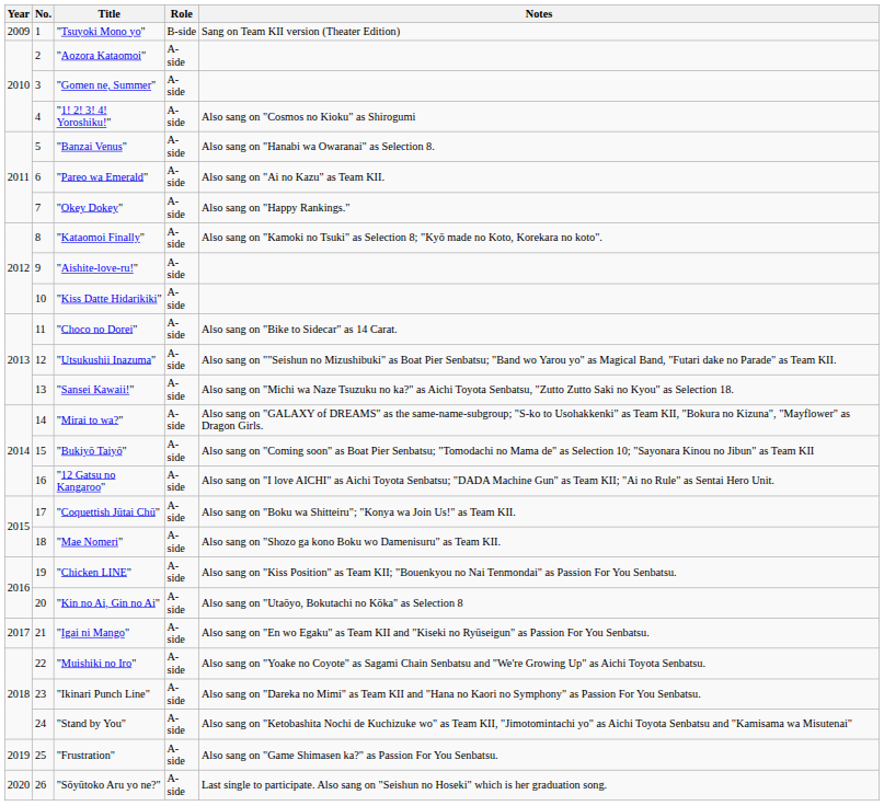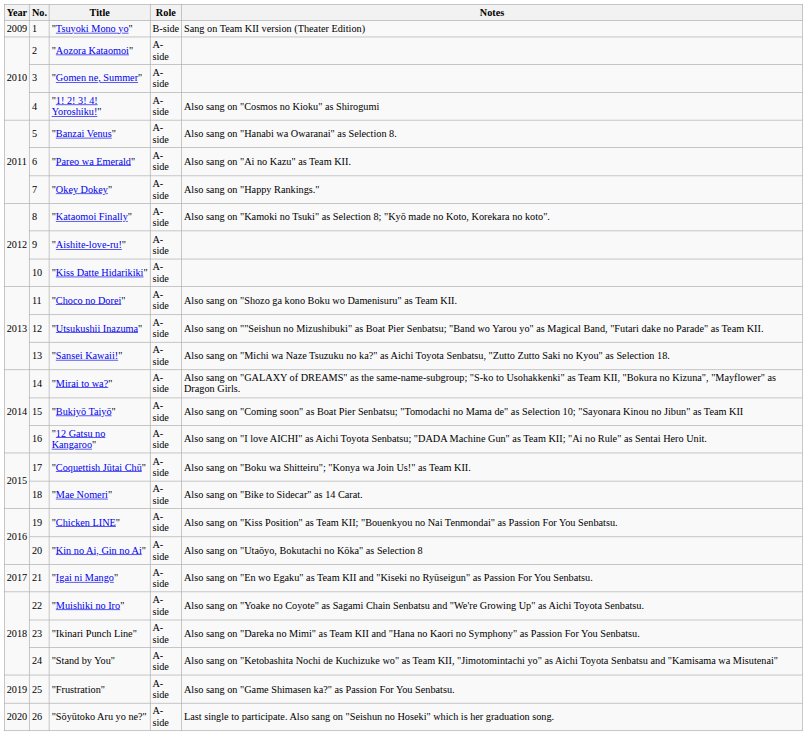 <table class="wikitable sortable">
 <tr>
 <th>Year</th>
 <th data-sort-type="number">No. </th>
 <th style="width:150px;">Title </th>
 <th>Role </th>
 <th class="unsortable">Notes </th>
 </tr>
 <tr>
 <td>2009</td>
 <td>1</td>
 <td>"<a href='#'>Tsuyoki Mono yo</a>"</td>
 <td>B-side</td>
 <td>Sang on Team KII version (Theater Edition)</td>
 </tr>
 <tr>
 <td rowspan="3">2010</td>
 <td>2</td>
 <td>"<a href='#'>Aozora Kataomoi</a>"</td>
 <td>A-side</td>
 <td></td>
 </tr>
 <tr>
 <td>3</td>
 <td>"<a href='#'>Gomen ne, Summer</a>"</td>
 <td>A-side</td>
 <td></td>
 </tr>
 <tr>
 <td>4</td>
 <td>"<a href='#'>1! 2! 3! 4! Yoroshiku!</a>"</td>
 <td>A-side</td>
 <td>Also sang on "Cosmos no Kioku" as Shirogumi</td>
 </tr>
 <tr>
 <td rowspan="3">2011</td>
 <td>5</td>
 <td>"<a href='#'>Banzai Venus</a>"</td>
 <td>A-side</td>
 <td>Also sang on "Hanabi wa Owaranai" as Selection 8.</td>
 </tr>
 <tr>
 <td>6</td>
 <td>"<a href='#'>Pareo wa Emerald</a>"</td>
 <td>A-side</td>
 <td>Also sang on "Ai no Kazu" as Team KII.</td>
 </tr>
 <tr>
 <td>7</td>
 <td>"<a href='#'>Okey Dokey</a>"</td>
 <td>A-side</td>
 <td>Also sang on "Happy Rankings."</td>
 </tr>
 <tr>
 <td rowspan="3">2012</td>
 <td>8</td>
 <td>"<a href='#'>Kataomoi Finally</a>"</td>
 <td>A-side</td>
 <td>Also sang on "Kamoki no Tsuki" as Selection 8; "Kyō made no Koto, Korekara no koto".</td>
 </tr>
 <tr>
 <td>9</td>
 <td>"<a href='#'>Aishite-love-ru!</a>"</td>
 <td>A-side</td>
 <td></td>
 </tr>
 <tr>
 <td>10</td>
 <td>"<a href='#'>Kiss Datte Hidarikiki</a>"</td>
 <td>A-side</td>
 <td></td>
 </tr>
 <tr>
 <td rowspan="3">2013</td>
 <td>11</td>
 <td>"<a href='#'>Choco no Dorei</a>"</td>
 <td>A-side</td>
-<td>Also sang on "Bike to Sidecar" as 14 Carat.</td>
+<td>Also sang on "Shozo ga kono Boku wo Damenisuru" as Team KII.</td>
 </tr>
 <tr>
 <td>12</td>
 <td>"<a href='#'>Utsukushii Inazuma</a>"</td>
 <td>A-side</td>
 <td>Also sang on ""Seishun no Mizushibuki" as Boat Pier Senbatsu; "Band wo Yarou yo" as Magical Band, "Futari dake no Parade" as Team KII.</td>
 </tr>
 <tr>
 <td>13</td>
 <td>"<a href='#'>Sansei Kawaii!</a>"</td>
 <td>A-side</td>
 <td>Also sang on "Michi wa Naze Tsuzuku no ka?" as Aichi Toyota Senbatsu, "Zutto Zutto Saki no Kyou" as Selection 18.</td>
 </tr>
 <tr>
 <td rowspan="3">2014</td>
 <td>14</td>
 <td>"<a href='#'>Mirai to wa?</a>"</td>
 <td>A-side</td>
 <td>Also sang on "GALAXY of DREAMS" as the same-name-subgroup; "S-ko to Usohakkenki" as Team KII, "Bokura no Kizuna", "Mayflower" as Dragon Girls.</td>
 </tr>
 <tr>
 <td>15</td>
 <td>"<a href='#'>Bukiyō Taiyō</a>"</td>
 <td>A-side</td>
 <td>Also sang on "Coming soon" as Boat Pier Senbatsu; "Tomodachi no Mama de" as Selection 10; "Sayonara Kinou no Jibun" as Team KII</td>
 </tr>
 <tr>
 <td>16</td>
 <td>"<a href='#'>12 Gatsu no Kangaroo</a>"</td>
 <td>A-side</td>
 <td>Also sang on "I love AICHI" as Aichi Toyota Senbatsu; "DADA Machine Gun" as Team KII; "Ai no Rule" as Sentai Hero Unit.</td>
 </tr>
 <tr>
 <td rowspan="2">2015</td>
 <td>17</td>
 <td>"<a href='#'>Coquettish Jūtai Chū</a>"</td>
 <td>A-side</td>
 <td>Also sang on "Boku wa Shitteiru"; "Konya wa Join Us!" as Team KII.</td>
 </tr>
 <tr>
 <td>18</td>
 <td>"<a href='#'>Mae Nomeri</a>"</td>
 <td>A-side</td>
-<td>Also sang on "Shozo ga kono Boku wo Damenisuru" as Team KII.</td>
+<td>Also sang on "Bike to Sidecar" as 14 Carat.</td>
 </tr>
 <tr>
 <td rowspan="2">2016</td>
 <td>19</td>
 <td>"<a href='#'>Chicken LINE</a>"</td>
 <td>A-side</td>
 <td>Also sang on "Kiss Position" as Team KII; "Bouenkyou no Nai Tenmondai" as Passion For You Senbatsu.</td>
 </tr>
 <tr>
 <td>20</td>
 <td>"<a href='#'>Kin no Ai, Gin no Ai</a>"</td>
 <td>A-side</td>
 <td>Also sang on "Utaōyo, Bokutachi no Kōka" as Selection 8</td>
 </tr>
 <tr>
 <td>2017</td>
 <td>21</td>
 <td>"<a href='#'>Igai ni Mango</a>"</td>
 <td>A-side</td>
 <td>Also sang on "En wo Egaku" as Team KII and "Kiseki no Ryūseigun" as Passion For You Senbatsu.</td>
 </tr>
 <tr>
 <td rowspan="3">2018</td>
 <td>22</td>
 <td>"<a href='#'>Muishiki no Iro</a>"</td>
 <td>A-side</td>
 <td>Also sang on "Yoake no Coyote" as Sagami Chain Senbatsu and "We're Growing Up" as Aichi Toyota Senbatsu.</td>
 </tr>
 <tr>
 <td>23</td>
 <td>"Ikinari Punch Line"</td>
 <td>A-side</td>
 <td>Also sang on "Dareka no Mimi" as Team KII and "Hana no Kaori no Symphony" as Passion For You Senbatsu.</td>
 </tr>
 <tr>
 <td>24</td>
 <td>"Stand by You"</td>
 <td>A-side</td>
 <td>Also sang on "Ketobashita Nochi de Kuchizuke wo" as Team KII, "Jimotomintachi yo" as Aichi Toyota Senbatsu and "Kamisama wa Misutenai"</td>
 </tr>
 <tr>
 <td>2019</td>
 <td>25</td>
 <td>"Frustration"</td>
 <td>A-side</td>
 <td>Also sang on "Game Shimasen ka?" as Passion For You Senbatsu.</td>
 </tr>
 <tr>
 <td>2020</td>
 <td>26</td>
 <td>"Sōyūtoko Aru yo ne?"</td>
 <td>A-side</td>
 <td>Last single to participate. Also sang on "Seishun no Hoseki" which is her graduation song.</td>
 </tr>
 </table>
